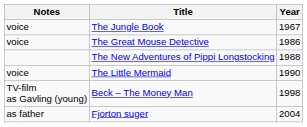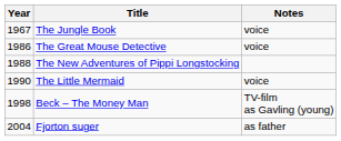 <table class="wikitable sortable">
 <tr>
+<th>Year</th>
+<th>Title</th>
 <th>Notes</th>
-<th>Title</th>
-<th>Year</th>
 </tr>
 <tr>
+<td>1967</td>
+<td><a href='#'>The Jungle Book</a></td>
 <td>voice</td>
-<td><a href='#'>The Jungle Book</a></td>
-<td>1967</td>
 </tr>
 <tr>
+<td>1986</td>
+<td><a href='#'>The Great Mouse Detective</a></td>
 <td>voice</td>
-<td><a href='#'>The Great Mouse Detective</a></td>
-<td>1986</td>
 </tr>
 <tr>
+<td>1988</td>
+<td><a href='#'>The New Adventures of Pippi Longstocking</a></td>
 <td></td>
-<td><a href='#'>The New Adventures of Pippi Longstocking</a></td>
-<td>1988</td>
 </tr>
 <tr>
+<td>1990</td>
+<td><a href='#'>The Little Mermaid</a></td>
 <td>voice</td>
-<td><a href='#'>The Little Mermaid</a></td>
-<td>1990</td>
 </tr>
 <tr>
+<td>1998</td>
+<td><a href='#'>Beck – The Money Man</a></td>
 <td>TV-film<br>as Gavling (young)</td>
-<td><a href='#'>Beck – The Money Man</a></td>
-<td>1998</td>
 </tr>
 <tr>
+<td>2004</td>
+<td><a href='#'>Fjorton suger</a></td>
 <td>as father</td>
-<td><a href='#'>Fjorton suger</a></td>
-<td>2004</td>
 </tr>
 </table>
